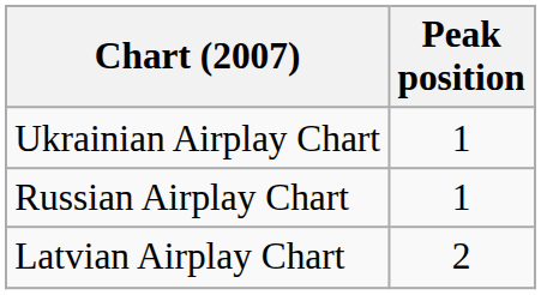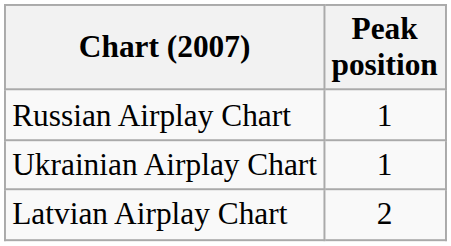 <table class="wikitable">
 <tr>
 <th>Chart (2007)</th>
 <th>Peak<br>position</th>
 </tr>
 <tr>
-<td>Ukrainian Airplay Chart</td>
+<td>Russian Airplay Chart</td>
 <td align="center">1</td>
 </tr>
 <tr>
-<td>Russian Airplay Chart</td>
+<td>Ukrainian Airplay Chart</td>
 <td align="center">1</td>
 </tr>
 <tr>
 <td>Latvian Airplay Chart</td>
 <td align="center">2</td>
 </tr>
 </table>
